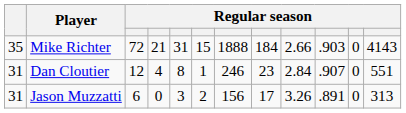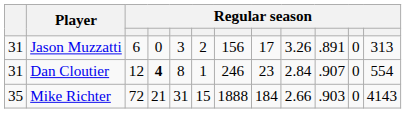 <table class="wikitable plainrowheaders" style="text-align:center;">
 <tr>
 <th scope="col" rowspan="2"></th>
 <th scope="col" rowspan="2">Player</th>
 <th scope=colgroup colspan=10>Regular season</th>
 </tr>
 <tr>
 <th scope="col"></th>
 <th scope="col"></th>
 <th scope="col"></th>
 <th scope="col"></th>
 <th scope="col"></th>
 <th scope="col"></th>
 <th scope="col"></th>
 <th scope="col"></th>
 <th scope="col"></th>
 <th scope="col"></th>
 </tr>
 <tr>
+<td scope="row">31</td>
+<td align="left"><a href='#'>Jason Muzzatti</a></td>
+<td>6</td>
+<td>0</td>
+<td>3</td>
+<td>2</td>
+<td>156</td>
+<td>17</td>
+<td>3.26</td>
+<td>.891</td>
+<td>0</td>
+<td>313</td>
+</tr>
+<tr>
+<td scope="row">31</td>
+<td align="left"><a href='#'>Dan Cloutier</a></td>
+<td>12</td>
+<td><strong>4</strong></td>
+<td>8</td>
+<td>1</td>
+<td>246</td>
+<td>23</td>
+<td>2.84</td>
+<td>.907</td>
+<td>0</td>
+<td>554</td>
+</tr>
+<tr>
 <td scope="row">35</td>
 <td align="left"><a href='#'>Mike Richter</a></td>
 <td>72</td>
 <td>21</td>
 <td>31</td>
 <td>15</td>
 <td>1888</td>
 <td>184</td>
 <td>2.66</td>
 <td>.903</td>
 <td>0</td>
 <td>4143</td>
 </tr>
-<tr>
-<td scope="row">31</td>
-<td align="left"><a href='#'>Dan Cloutier</a></td>
-<td>12</td>
-<td>4</td>
-<td>8</td>
-<td>1</td>
-<td>246</td>
-<td>23</td>
-<td>2.84</td>
-<td>.907</td>
-<td>0</td>
-<td>551</td>
-</tr>
-<tr>
-<td scope="row">31</td>
-<td align="left"><a href='#'>Jason Muzzatti</a></td>
-<td>6</td>
-<td>0</td>
-<td>3</td>
-<td>2</td>
-<td>156</td>
-<td>17</td>
-<td>3.26</td>
-<td>.891</td>
-<td>0</td>
-<td>313</td>
-</tr>
 </table>
